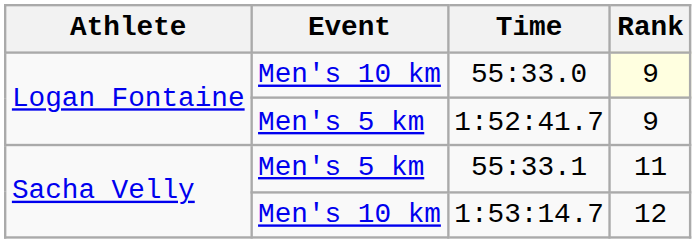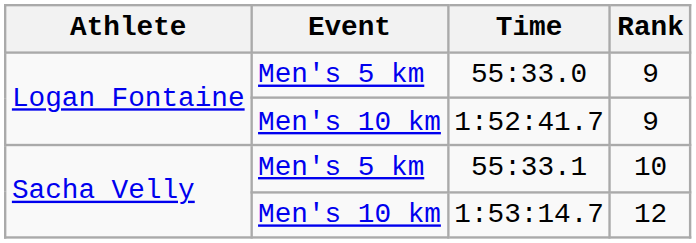 <table class="wikitable" style="text-align:center; font-size:90%;">
 <tr>
 <th>Athlete</th>
 <th>Event</th>
 <th>Time</th>
 <th>Rank</th>
 </tr>
 <tr>
 <td align=left rowspan=2><a href='#'>Logan Fontaine</a></td>
-<td align=left><a href='#'>Men's 10 km</a></td>
+<td align=left><a href='#'>Men's 5 km</a></td>
 <td>55:33.0</td>
-<td style="background: lightyellow;">9</td>
+<td>9</td>
 </tr>
 <tr>
-<td align=left><a href='#'>Men's 5 km</a></td>
+<td align=left><a href='#'>Men's 10 km</a></td>
 <td>1:52:41.7</td>
 <td>9</td>
 </tr>
 <tr>
 <td align=left rowspan=2><a href='#'>Sacha Velly</a></td>
 <td align=left><a href='#'>Men's 5 km</a></td>
 <td>55:33.1</td>
-<td>11</td>
+<td>10</td>
 </tr>
 <tr>
 <td align=left><a href='#'>Men's 10 km</a></td>
 <td>1:53:14.7</td>
 <td>12</td>
 </tr>
 </table>
